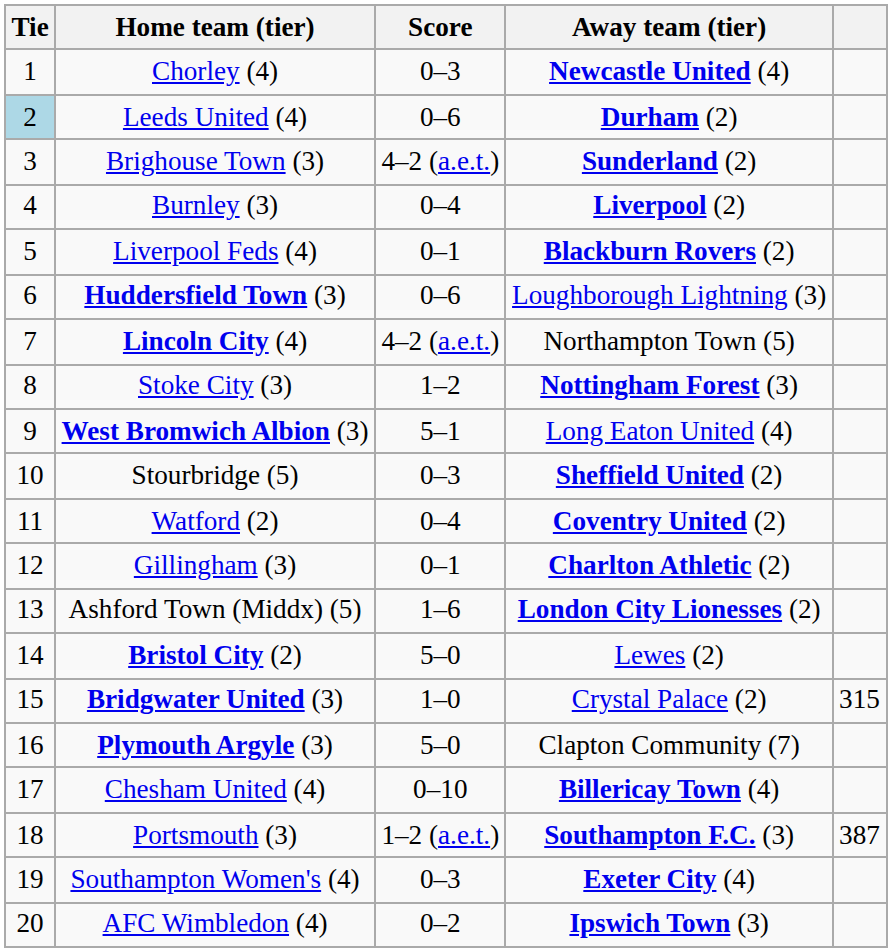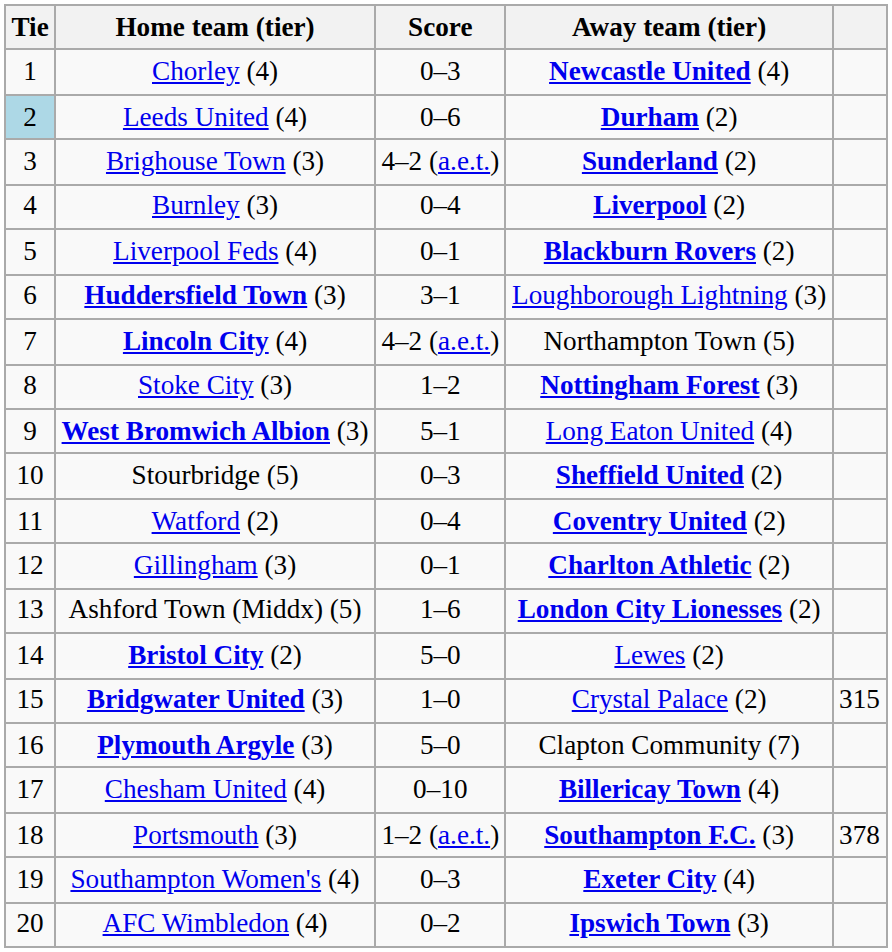 <table class="wikitable" style="text-align:center; font-size:85%">
 <tr>
 <th>Tie</th>
 <th>Home team (tier)</th>
 <th>Score</th>
 <th>Away team (tier)</th>
 <th></th>
 </tr>
 <tr>
 <td>1</td>
 <td><a href='#'>Chorley</a> (4)</td>
 <td>0–3</td>
 <td><strong><a href='#'>Newcastle United</a></strong> (4)</td>
 <td></td>
 </tr>
 <tr>
 <td style="background: lightblue;">2</td>
 <td><a href='#'>Leeds United</a> (4)</td>
 <td>0–6</td>
 <td><strong><a href='#'>Durham</a></strong> (2)</td>
 <td></td>
 </tr>
 <tr>
 <td>3</td>
 <td><a href='#'>Brighouse Town</a> (3)</td>
 <td>4–2 (<a href='#'>a.e.t.</a>)</td>
 <td><strong><a href='#'>Sunderland</a></strong> (2)</td>
 <td></td>
 </tr>
 <tr>
 <td>4</td>
 <td><a href='#'>Burnley</a> (3)</td>
 <td>0–4</td>
 <td><strong><a href='#'>Liverpool</a></strong> (2)</td>
 <td></td>
 </tr>
 <tr>
 <td>5</td>
 <td><a href='#'>Liverpool Feds</a> (4)</td>
 <td>0–1</td>
 <td><strong><a href='#'>Blackburn Rovers</a></strong> (2)</td>
 <td></td>
 </tr>
 <tr>
 <td>6</td>
 <td><strong><a href='#'>Huddersfield Town</a></strong> (3)</td>
-<td>0–6</td>
+<td>3–1</td>
 <td><a href='#'>Loughborough Lightning</a> (3)</td>
 <td></td>
 </tr>
 <tr>
 <td>7</td>
 <td><strong><a href='#'>Lincoln City</a></strong> (4)</td>
 <td>4–2 (<a href='#'>a.e.t.</a>)</td>
 <td>Northampton Town (5)</td>
 <td></td>
 </tr>
 <tr>
 <td>8</td>
 <td><a href='#'>Stoke City</a> (3)</td>
 <td>1–2</td>
 <td><strong><a href='#'>Nottingham Forest</a></strong> (3)</td>
 <td></td>
 </tr>
 <tr>
 <td>9</td>
 <td><strong><a href='#'>West Bromwich Albion</a></strong> (3)</td>
 <td>5–1</td>
 <td><a href='#'>Long Eaton United</a> (4)</td>
 <td></td>
 </tr>
 <tr>
 <td>10</td>
 <td>Stourbridge (5)</td>
 <td>0–3</td>
 <td><strong><a href='#'>Sheffield United</a></strong> (2)</td>
 <td></td>
 </tr>
 <tr>
 <td>11</td>
 <td><a href='#'>Watford</a> (2)</td>
 <td>0–4</td>
 <td><strong><a href='#'>Coventry United</a></strong> (2)</td>
 <td></td>
 </tr>
 <tr>
 <td>12</td>
 <td><a href='#'>Gillingham</a> (3)</td>
 <td>0–1</td>
 <td><strong><a href='#'>Charlton Athletic</a></strong> (2)</td>
 <td></td>
 </tr>
 <tr>
 <td>13</td>
 <td>Ashford Town (Middx) (5)</td>
 <td>1–6</td>
 <td><strong><a href='#'>London City Lionesses</a></strong> (2)</td>
 <td></td>
 </tr>
 <tr>
 <td>14</td>
 <td><strong><a href='#'>Bristol City</a></strong> (2)</td>
 <td>5–0</td>
 <td><a href='#'>Lewes</a> (2)</td>
 <td></td>
 </tr>
 <tr>
 <td>15</td>
 <td><strong><a href='#'>Bridgwater United</a></strong> (3)</td>
 <td>1–0</td>
 <td><a href='#'>Crystal Palace</a> (2)</td>
 <td>315</td>
 </tr>
 <tr>
 <td>16</td>
 <td><strong><a href='#'>Plymouth Argyle</a></strong> (3)</td>
 <td>5–0</td>
 <td>Clapton Community (7)</td>
 <td></td>
 </tr>
 <tr>
 <td>17</td>
 <td><a href='#'>Chesham United</a> (4)</td>
 <td>0–10</td>
 <td><strong><a href='#'>Billericay Town</a></strong> (4)</td>
 <td></td>
 </tr>
 <tr>
 <td>18</td>
 <td><a href='#'>Portsmouth</a> (3)</td>
 <td>1–2 (<a href='#'>a.e.t.</a>)</td>
 <td><strong><a href='#'>Southampton F.C.</a></strong> (3)</td>
-<td>387</td>
+<td>378</td>
 </tr>
 <tr>
 <td>19</td>
 <td><a href='#'>Southampton Women's</a> (4)</td>
 <td>0–3</td>
 <td><strong><a href='#'>Exeter City</a></strong> (4)</td>
 <td></td>
 </tr>
 <tr>
 <td>20</td>
 <td><a href='#'>AFC Wimbledon</a> (4)</td>
 <td>0–2</td>
 <td><strong><a href='#'>Ipswich Town</a></strong> (3)</td>
 <td></td>
 </tr>
 <tr>
 </tr>
 </table>
